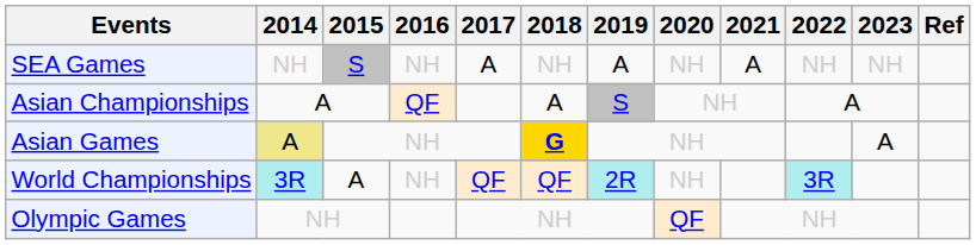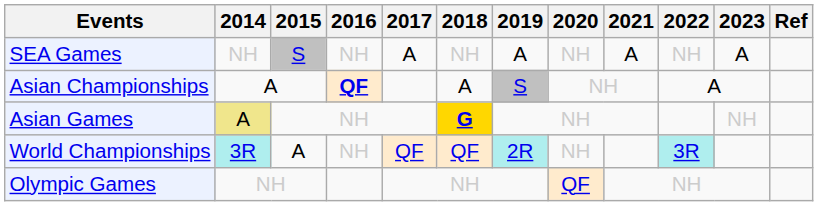 <table class="wikitable" style="font-size: 90%; text-align:center">
 <tr>
 <th>Events</th>
 <th>2014</th>
 <th>2015</th>
 <th>2016</th>
 <th>2017</th>
 <th>2018</th>
 <th>2019</th>
 <th>2020</th>
 <th>2021</th>
 <th>2022</th>
 <th>2023</th>
 <th>Ref</th>
 </tr>
 <tr>
 <td bgcolor="#ECF2FF"; align="left"><a href='#'>SEA Games</a></td>
 <td style=color:#ccc>NH</td>
 <td bgcolor=silver><a href='#'>S</a></td>
 <td style=color:#ccc>NH</td>
 <td>A</td>
 <td style=color:#ccc>NH</td>
 <td>A</td>
 <td style=color:#ccc>NH</td>
 <td>A</td>
 <td style=color:#ccc>NH</td>
-<td style=color:#ccc>NH</td>
+<td>A</td>
 <td></td>
 </tr>
 <tr>
 <td bgcolor="#ECF2FF"; align="left"><a href='#'>Asian Championships</a></td>
 <td colspan="2">A</td>
-<td bgcolor=FFEBCD><a href='#'>QF</a></td>
+<td bgcolor=FFEBCD><strong><a href='#'>QF</a></strong></td>
 <td><a href='#'></a></td>
 <td>A</td>
 <td bgcolor=silver><a href='#'>S</a></td>
 <td colspan="2" style=color:#ccc>NH</td>
 <td colspan="2">A</td>
 <td></td>
 </tr>
 <tr>
 <td bgcolor="#ECF2FF"; align="left"><a href='#'>Asian Games</a></td>
 <td style="background: khaki;">A</td>
 <td colspan="3" style=color:#ccc>NH</td>
 <td bgcolor=gold><a href='#'><strong>G</strong></a></td>
 <td colspan="3" style=color:#ccc>NH</td>
 <td></td>
-<td>A</td>
+<td style=color:#ccc>NH</td>
 <td></td>
 </tr>
 <tr>
 <td bgcolor="#ECF2FF"; align="left"><a href='#'>World Championships</a></td>
 <td bgcolor=AFEEEE><a href='#'>3R</a></td>
 <td>A</td>
 <td style=color:#ccc>NH</td>
 <td bgcolor=FFEBCD><a href='#'>QF</a></td>
 <td bgcolor=FFEBCD><a href='#'>QF</a></td>
 <td bgcolor=AFEEEE><a href='#'>2R</a></td>
 <td style=color:#ccc>NH</td>
 <td><a href='#'></a></td>
 <td bgcolor=AFEEEE><a href='#'>3R</a></td>
 <td></td>
 <td></td>
 </tr>
 <tr>
 <td bgcolor="#ECF2FF"; align="left"><a href='#'>Olympic Games</a></td>
 <td colspan="2" style=color:#ccc>NH</td>
 <td></td>
 <td colspan="3" style=color:#ccc>NH</td>
 <td bgcolor=FFEBCD><a href='#'>QF</a></td>
 <td colspan="3" style=color:#ccc>NH</td>
 <td></td>
 </tr>
 </table>
